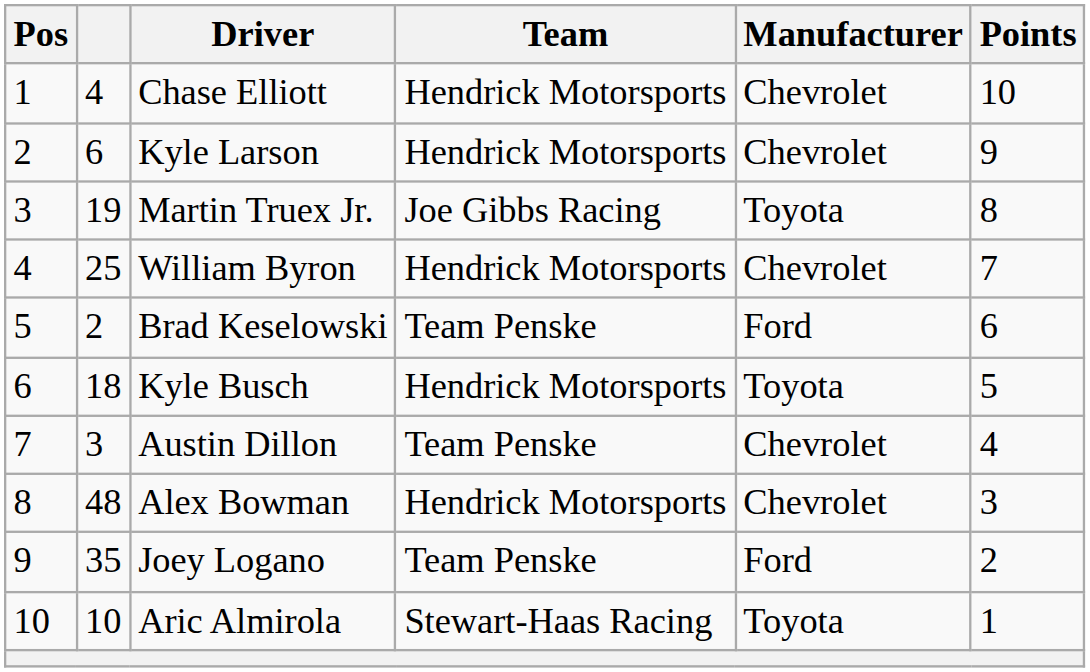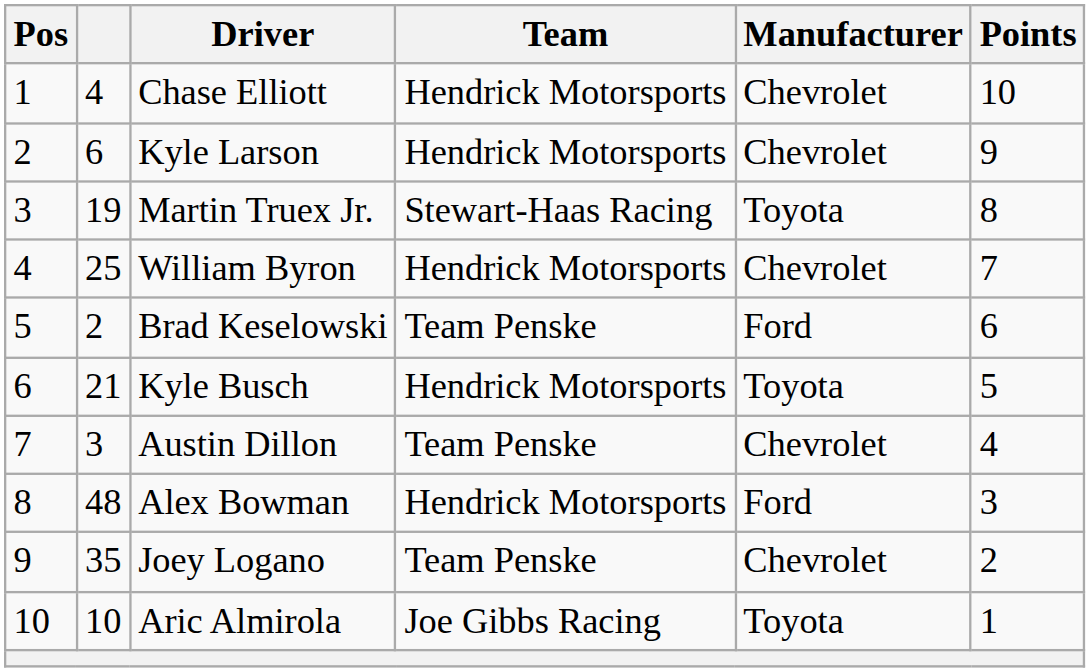 <table class="wikitable" style="font-size:98%">
 <tr>
 <th>Pos</th>
 <th></th>
 <th>Driver</th>
 <th>Team</th>
 <th>Manufacturer</th>
 <th>Points</th>
 </tr>
 <tr>
 <td>1</td>
 <td>4</td>
 <td>Chase Elliott</td>
 <td>Hendrick Motorsports</td>
 <td>Chevrolet</td>
 <td>10</td>
 </tr>
 <tr>
 <td>2</td>
 <td>6</td>
 <td>Kyle Larson</td>
 <td>Hendrick Motorsports</td>
 <td>Chevrolet</td>
 <td>9</td>
 </tr>
 <tr>
 <td>3</td>
 <td>19</td>
 <td>Martin Truex Jr.</td>
-<td>Joe Gibbs Racing</td>
+<td>Stewart-Haas Racing</td>
 <td>Toyota</td>
 <td>8</td>
 </tr>
 <tr>
 <td>4</td>
 <td>25</td>
 <td>William Byron</td>
 <td>Hendrick Motorsports</td>
 <td>Chevrolet</td>
 <td>7</td>
 </tr>
 <tr>
 <td>5</td>
 <td>2</td>
 <td>Brad Keselowski</td>
 <td>Team Penske</td>
 <td>Ford</td>
 <td>6</td>
 </tr>
 <tr>
 <td>6</td>
-<td>18</td>
+<td>21</td>
 <td>Kyle Busch</td>
 <td>Hendrick Motorsports</td>
 <td>Toyota</td>
 <td>5</td>
 </tr>
 <tr>
 <td>7</td>
 <td>3</td>
 <td>Austin Dillon</td>
 <td>Team Penske</td>
 <td>Chevrolet</td>
 <td>4</td>
 </tr>
 <tr>
 <td>8</td>
 <td>48</td>
 <td>Alex Bowman</td>
 <td>Hendrick Motorsports</td>
-<td>Chevrolet</td>
+<td>Ford</td>
 <td>3</td>
 </tr>
 <tr>
 <td>9</td>
 <td>35</td>
 <td>Joey Logano</td>
 <td>Team Penske</td>
-<td>Ford</td>
+<td>Chevrolet</td>
 <td>2</td>
 </tr>
 <tr>
 <td>10</td>
 <td>10</td>
 <td>Aric Almirola</td>
-<td>Stewart-Haas Racing</td>
+<td>Joe Gibbs Racing</td>
 <td>Toyota</td>
 <td>1</td>
 </tr>
 <tr>
 <th colspan="6"></th>
 </tr>
 </table>
